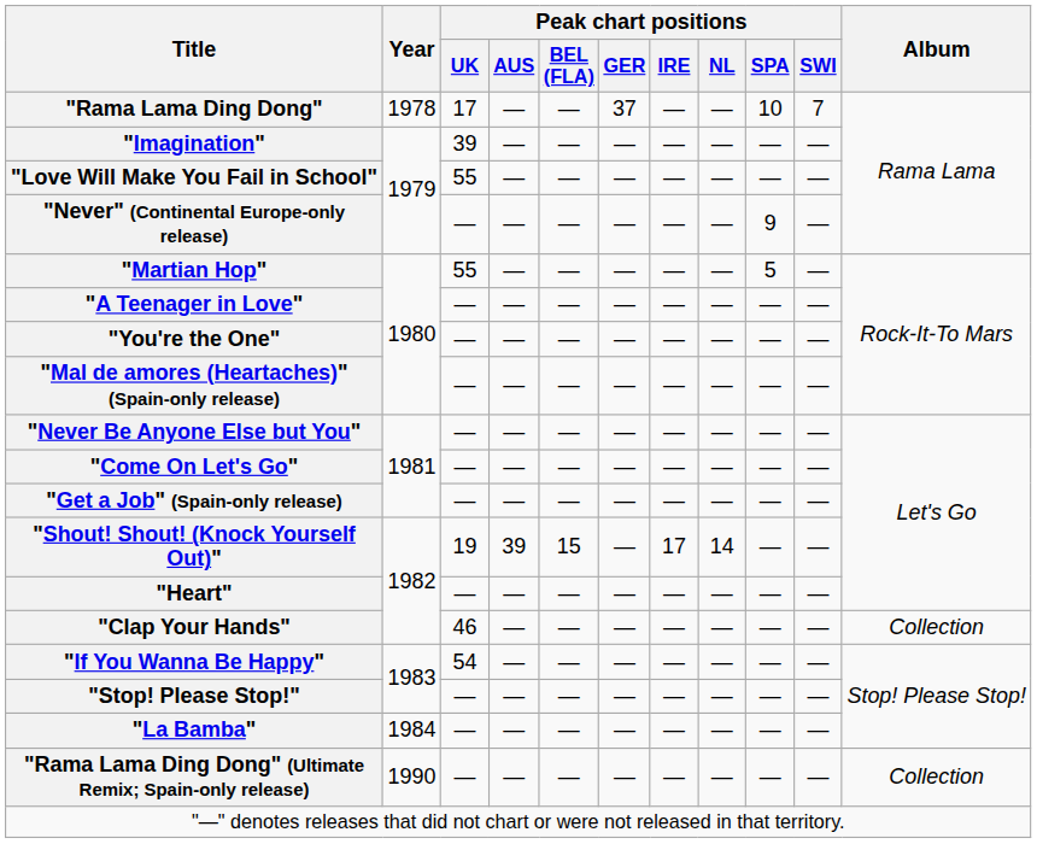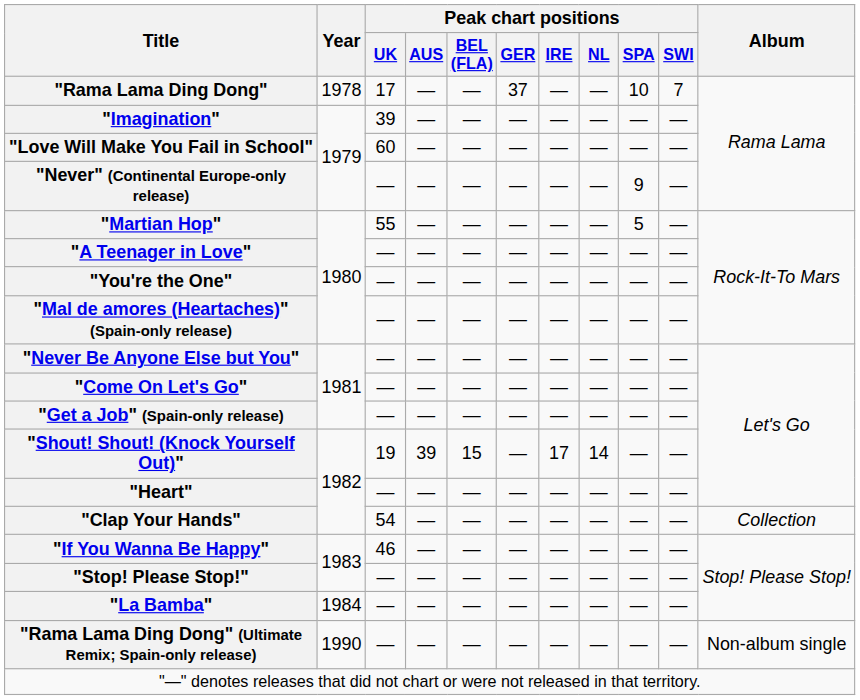 <table class="wikitable plainrowheaders" style="text-align:center;">
 <tr>
 <th rowspan="2" scope="col" style="width:17em;">Title</th>
 <th rowspan="2" scope="col" style="width:2em;">Year</th>
 <th colspan="8">Peak chart positions</th>
 <th rowspan="2">Album</th>
 </tr>
 <tr>
 <th scope="col" style="width:2em;font-size:90%;"><a href='#'>UK</a><br></th>
 <th scope="col" style="width:2em;font-size:90%;"><a href='#'>AUS</a><br></th>
 <th scope="col" style="width:2em;font-size:90%;"><a href='#'>BEL (FLA)</a><br></th>
 <th scope="col" style="width:2em;font-size:90%;"><a href='#'>GER</a><br></th>
 <th scope="col" style="width:2em;font-size:90%;"><a href='#'>IRE</a><br></th>
 <th scope="col" style="width:2em;font-size:90%;"><a href='#'>NL</a><br></th>
 <th scope="col" style="width:2em;font-size:90%;"><a href='#'>SPA</a><br></th>
 <th scope="col" style="width:2em;font-size:90%;"><a href='#'>SWI</a><br></th>
 </tr>
 <tr>
 <th scope="row">"Rama Lama Ding Dong"</th>
 <td>1978</td>
 <td>17</td>
 <td>—</td>
 <td>—</td>
 <td>37</td>
 <td>—</td>
 <td>—</td>
 <td>10</td>
 <td>7</td>
 <td rowspan="4"><em>Rama Lama</em></td>
 </tr>
 <tr>
 <th scope="row">"<a href='#'>Imagination</a>"</th>
 <td rowspan="3">1979</td>
 <td>39</td>
 <td>—</td>
 <td>—</td>
 <td>—</td>
 <td>—</td>
 <td>—</td>
 <td>—</td>
 <td>—</td>
 </tr>
 <tr>
 <th scope="row">"Love Will Make You Fail in School"</th>
-<td>55</td>
+<td>60</td>
 <td>—</td>
 <td>—</td>
 <td>—</td>
 <td>—</td>
 <td>—</td>
 <td>—</td>
 <td>—</td>
 </tr>
 <tr>
 <th scope="row">"Never" <small>(Continental Europe-only release)</small></th>
 <td>—</td>
 <td>—</td>
 <td>—</td>
 <td>—</td>
 <td>—</td>
 <td>—</td>
 <td>9</td>
 <td>—</td>
 </tr>
 <tr>
 <th scope="row">"<a href='#'>Martian Hop</a>"</th>
 <td rowspan="4">1980</td>
 <td>55</td>
 <td>—</td>
 <td>—</td>
 <td>—</td>
 <td>—</td>
 <td>—</td>
 <td>5</td>
 <td>—</td>
 <td rowspan="4"><em>Rock-It-To Mars</em></td>
 </tr>
 <tr>
 <th scope="row">"<a href='#'>A Teenager in Love</a>"</th>
 <td>—</td>
 <td>—</td>
 <td>—</td>
 <td>—</td>
 <td>—</td>
 <td>—</td>
 <td>—</td>
 <td>—</td>
 </tr>
 <tr>
 <th scope="row">"You're the One"</th>
 <td>—</td>
 <td>—</td>
 <td>—</td>
 <td>—</td>
 <td>—</td>
 <td>—</td>
 <td>—</td>
 <td>—</td>
 </tr>
 <tr>
 <th scope="row">"<a href='#'>Mal de amores (Heartaches)</a>" <small>(Spain-only release)</small></th>
 <td>—</td>
 <td>—</td>
 <td>—</td>
 <td>—</td>
 <td>—</td>
 <td>—</td>
 <td>—</td>
 <td>—</td>
 </tr>
 <tr>
 <th scope="row">"<a href='#'>Never Be Anyone Else but You</a>"</th>
 <td rowspan="3">1981</td>
 <td>—</td>
 <td>—</td>
 <td>—</td>
 <td>—</td>
 <td>—</td>
 <td>—</td>
 <td>—</td>
 <td>—</td>
 <td rowspan="5"><em>Let's Go</em></td>
 </tr>
 <tr>
 <th scope="row">"<a href='#'>Come On Let's Go</a>"</th>
 <td>—</td>
 <td>—</td>
 <td>—</td>
 <td>—</td>
 <td>—</td>
 <td>—</td>
 <td>—</td>
 <td>—</td>
 </tr>
 <tr>
 <th scope="row">"<a href='#'>Get a Job</a>" <small>(Spain-only release)</small></th>
 <td>—</td>
 <td>—</td>
 <td>—</td>
 <td>—</td>
 <td>—</td>
 <td>—</td>
 <td>—</td>
 <td>—</td>
 </tr>
 <tr>
 <th scope="row">"<a href='#'>Shout! Shout! (Knock Yourself Out)</a>"</th>
 <td rowspan="3">1982</td>
 <td>19</td>
 <td>39</td>
 <td>15</td>
 <td>—</td>
 <td>17</td>
 <td>14</td>
 <td>—</td>
 <td>—</td>
 </tr>
 <tr>
 <th scope="row">"Heart"</th>
 <td>—</td>
 <td>—</td>
 <td>—</td>
 <td>—</td>
 <td>—</td>
 <td>—</td>
 <td>—</td>
 <td>—</td>
 </tr>
 <tr>
 <th scope="row">"Clap Your Hands"</th>
-<td>46</td>
+<td>54</td>
 <td>—</td>
 <td>—</td>
 <td>—</td>
 <td>—</td>
 <td>—</td>
 <td>—</td>
 <td>—</td>
 <td><em>Collection</em></td>
 </tr>
 <tr>
 <th scope="row">"<a href='#'>If You Wanna Be Happy</a>"</th>
 <td rowspan="2">1983</td>
-<td>54</td>
+<td>46</td>
 <td>—</td>
 <td>—</td>
 <td>—</td>
 <td>—</td>
 <td>—</td>
 <td>—</td>
 <td>—</td>
 <td rowspan="3"><em>Stop! Please Stop!</em></td>
 </tr>
 <tr>
 <th scope="row">"Stop! Please Stop!"</th>
 <td>—</td>
 <td>—</td>
 <td>—</td>
 <td>—</td>
 <td>—</td>
 <td>—</td>
 <td>—</td>
 <td>—</td>
 </tr>
 <tr>
 <th scope="row">"<a href='#'>La Bamba</a>"</th>
 <td>1984</td>
 <td>—</td>
 <td>—</td>
 <td>—</td>
 <td>—</td>
 <td>—</td>
 <td>—</td>
 <td>—</td>
 <td>—</td>
 </tr>
 <tr>
 <th scope="row">"Rama Lama Ding Dong" <small>(Ultimate Remix; Spain-only release)</small></th>
 <td>1990</td>
 <td>—</td>
 <td>—</td>
 <td>—</td>
 <td>—</td>
 <td>—</td>
 <td>—</td>
 <td>—</td>
 <td>—</td>
-<td><em>Collection</em></td>
+<td>Non-album single</td>
 </tr>
 <tr>
 <td colspan="11" style="font-size:90%">"—" denotes releases that did not chart or were not released in that territory.</td>
 </tr>
 </table>
